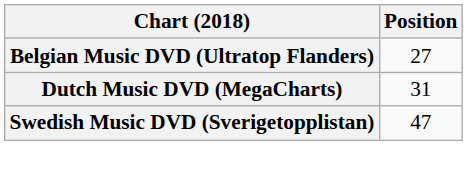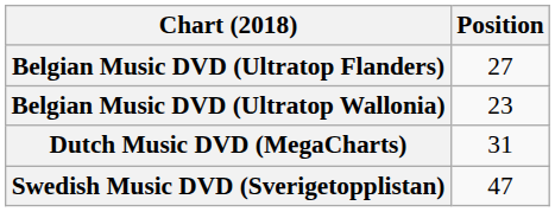 <table class="wikitable sortable plainrowheaders" style="text-align:center">
 <tr>
 <th>Chart (2018)</th>
 <th>Position</th>
 </tr>
 <tr>
 <th scope="row">Belgian Music DVD (Ultratop Flanders)</th>
 <td>27</td>
 </tr>
 <tr>
+<th scope="row">Belgian Music DVD (Ultratop Wallonia)</th>
+<td>23</td>
+</tr>
+<tr>
 <th scope="row">Dutch Music DVD (MegaCharts)</th>
 <td>31</td>
 </tr>
 <tr>
 <th scope="row">Swedish Music DVD (Sverigetopplistan)</th>
 <td>47</td>
 </tr>
 </table>
